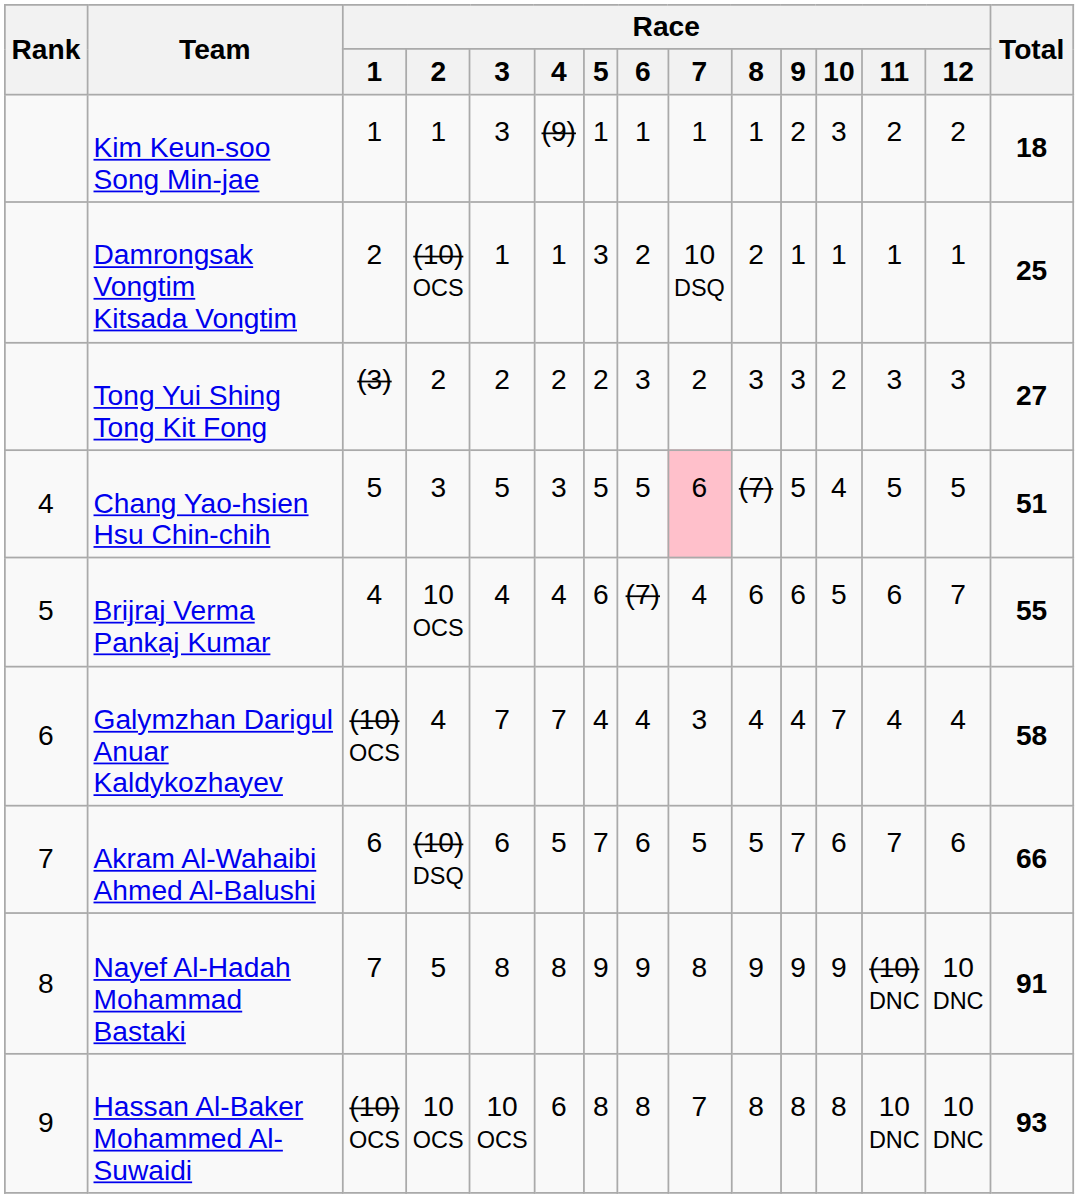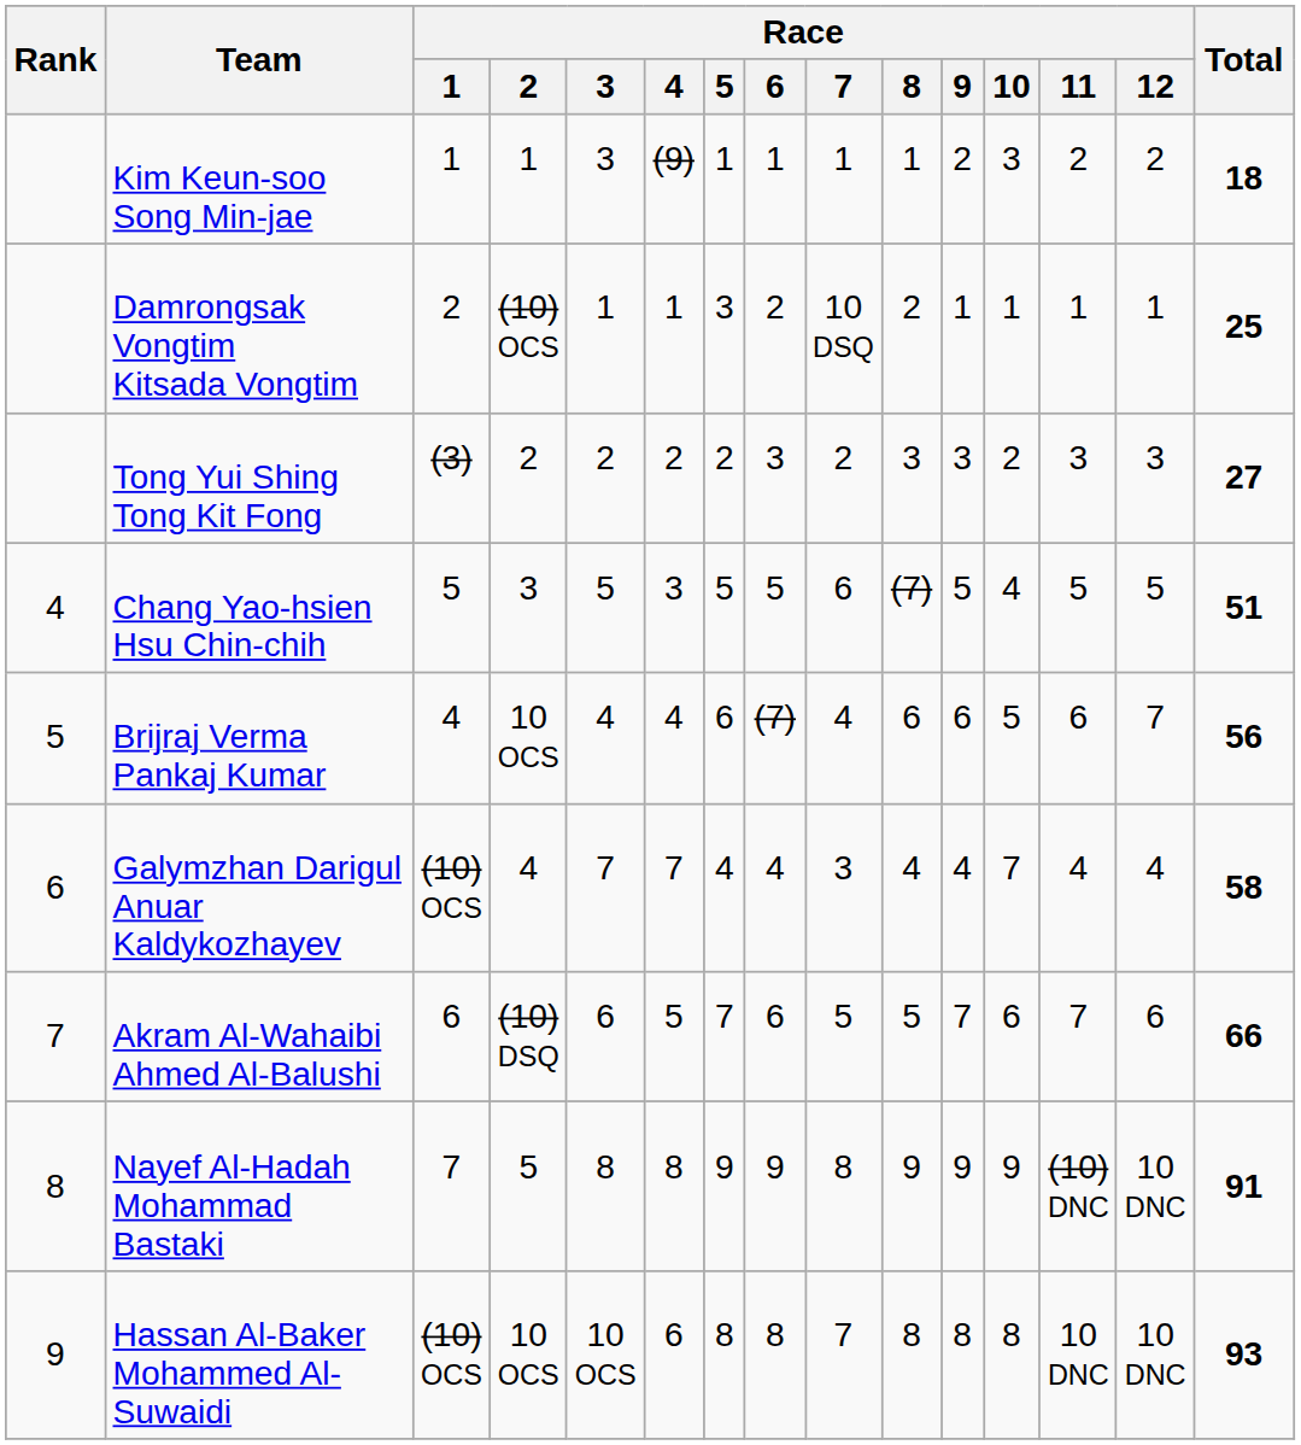 <table | class="wikitable" style="text-align:center">
 <tr>
 <th rowspan="2" width=40>Rank</th>
 <th rowspan="2" width=250>Team</th>
 <th colspan="12">Race</th>
 <th rowspan="2" width=50>Total</th>
 </tr>
 <tr>
 <th width=25>1</th>
 <th width=25>2</th>
 <th width=25>3</th>
 <th width=25>4</th>
 <th width=25>5</th>
 <th width=25>6</th>
 <th width=25>7</th>
 <th width=25>8</th>
 <th width=25>9</th>
 <th width=25>10</th>
 <th width=25>11</th>
 <th width=25>12</th>
 </tr>
 <tr>
 <td></td>
 <td align=left><br><a href='#'>Kim Keun-soo</a><br><a href='#'>Song Min-jae</a></td>
 <td>1<br> </td>
 <td>1<br> </td>
 <td>3<br> </td>
 <td><s>(9)</s><br> </td>
 <td>1<br> </td>
 <td>1<br> </td>
 <td>1<br> </td>
 <td>1<br> </td>
 <td>2<br> </td>
 <td>3<br> </td>
 <td>2<br> </td>
 <td>2<br> </td>
 <td><strong>18</strong></td>
 </tr>
 <tr>
 <td></td>
 <td align=left><br><a href='#'>Damrongsak Vongtim</a><br><a href='#'>Kitsada Vongtim</a></td>
 <td>2<br> </td>
 <td><s>(10)</s><br><small>OCS</small></td>
 <td>1<br> </td>
 <td>1<br> </td>
 <td>3<br> </td>
 <td>2<br> </td>
 <td>10<br><small>DSQ</small></td>
 <td>2<br> </td>
 <td>1<br> </td>
 <td>1<br> </td>
 <td>1<br> </td>
 <td>1<br> </td>
 <td><strong>25</strong></td>
 </tr>
 <tr>
 <td></td>
 <td align=left><br><a href='#'>Tong Yui Shing</a><br><a href='#'>Tong Kit Fong</a></td>
 <td><s>(3)</s><br> </td>
 <td>2<br> </td>
 <td>2<br> </td>
 <td>2<br> </td>
 <td>2<br> </td>
 <td>3<br> </td>
 <td>2<br> </td>
 <td>3<br> </td>
 <td>3<br> </td>
 <td>2<br> </td>
 <td>3<br> </td>
 <td>3<br> </td>
 <td><strong>27</strong></td>
 </tr>
 <tr>
 <td>4</td>
 <td align=left><br><a href='#'>Chang Yao-hsien</a><br><a href='#'>Hsu Chin-chih</a></td>
 <td>5<br> </td>
 <td>3<br> </td>
 <td>5<br> </td>
 <td>3<br> </td>
 <td>5<br> </td>
 <td>5<br> </td>
-<td style="background: pink;">6<br> </td>
+<td>6<br> </td>
 <td><s>(7)</s><br> </td>
 <td>5<br> </td>
 <td>4<br> </td>
 <td>5<br> </td>
 <td>5<br> </td>
 <td><strong>51</strong></td>
 </tr>
 <tr>
 <td>5</td>
 <td align=left><br><a href='#'>Brijraj Verma</a><br><a href='#'>Pankaj Kumar</a></td>
 <td>4<br> </td>
 <td>10<br><small>OCS</small></td>
 <td>4<br> </td>
 <td>4<br> </td>
 <td>6<br> </td>
 <td><s>(7)</s><br> </td>
 <td>4<br> </td>
 <td>6<br> </td>
 <td>6<br> </td>
 <td>5<br> </td>
 <td>6<br> </td>
 <td>7<br> </td>
-<td><strong>55</strong></td>
+<td><strong>56</strong></td>
 </tr>
 <tr>
 <td>6</td>
 <td align=left><br><a href='#'>Galymzhan Darigul</a><br><a href='#'>Anuar Kaldykozhayev</a></td>
 <td><s>(10)</s><br><small>OCS</small></td>
 <td>4<br> </td>
 <td>7<br> </td>
 <td>7<br> </td>
 <td>4<br> </td>
 <td>4<br> </td>
 <td>3<br> </td>
 <td>4<br> </td>
 <td>4<br> </td>
 <td>7<br> </td>
 <td>4<br> </td>
 <td>4<br> </td>
 <td><strong>58</strong></td>
 </tr>
 <tr>
 <td>7</td>
 <td align=left><br><a href='#'>Akram Al-Wahaibi</a><br><a href='#'>Ahmed Al-Balushi</a></td>
 <td>6<br> </td>
 <td><s>(10)</s><br><small>DSQ</small></td>
 <td>6<br> </td>
 <td>5<br> </td>
 <td>7<br> </td>
 <td>6<br> </td>
 <td>5<br> </td>
 <td>5<br> </td>
 <td>7<br> </td>
 <td>6<br> </td>
 <td>7<br> </td>
 <td>6<br> </td>
 <td><strong>66</strong></td>
 </tr>
 <tr>
 <td>8</td>
 <td align=left><br><a href='#'>Nayef Al-Hadah</a><br><a href='#'>Mohammad Bastaki</a></td>
 <td>7<br> </td>
 <td>5<br> </td>
 <td>8<br> </td>
 <td>8<br> </td>
 <td>9<br> </td>
 <td>9<br> </td>
 <td>8<br> </td>
 <td>9<br> </td>
 <td>9<br> </td>
 <td>9<br> </td>
 <td><s>(10)</s><br><small>DNC</small></td>
 <td>10<br><small>DNC</small></td>
 <td><strong>91</strong></td>
 </tr>
 <tr>
 <td>9</td>
 <td align=left><br><a href='#'>Hassan Al-Baker</a><br><a href='#'>Mohammed Al-Suwaidi</a></td>
 <td><s>(10)</s><br><small>OCS</small></td>
 <td>10<br><small>OCS</small></td>
 <td>10<br><small>OCS</small></td>
 <td>6<br> </td>
 <td>8<br> </td>
 <td>8<br> </td>
 <td>7<br> </td>
 <td>8<br> </td>
 <td>8<br> </td>
 <td>8<br> </td>
 <td>10<br><small>DNC</small></td>
 <td>10<br><small>DNC</small></td>
 <td><strong>93</strong></td>
 </tr>
 </table>
